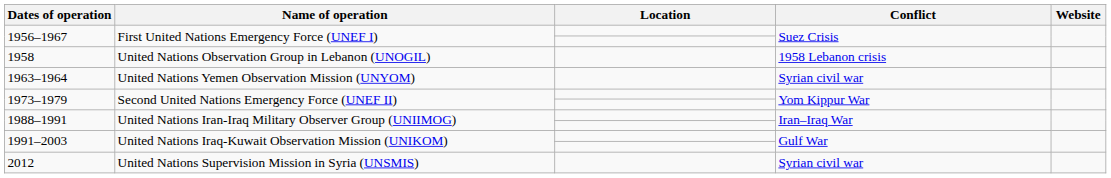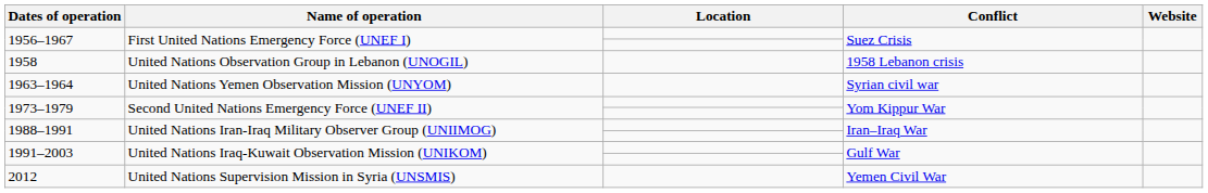 <table class="wikitable">
 <tr>
 <th width="10%">Dates of operation</th>
 <th width="40%">Name of operation</th>
 <th width="20%">Location</th>
 <th width="25%">Conflict</th>
 <th width="5%">Website</th>
 </tr>
 <tr>
 <td rowspan=2>1956–1967</td>
 <td rowspan=2>First United Nations Emergency Force (<a href='#'>UNEF I</a>)</td>
 <td width="4%"></td>
 <td rowspan="2"><a href='#'>Suez Crisis</a></td>
 <td rowspan=2></td>
 </tr>
 <tr>
 <td></td>
 </tr>
 <tr>
 <td>1958</td>
 <td>United Nations Observation Group in Lebanon (<a href='#'>UNOGIL</a>)</td>
 <td></td>
 <td><a href='#'>1958 Lebanon crisis</a></td>
 <td></td>
 </tr>
 <tr>
 <td>1963–1964</td>
 <td>United Nations Yemen Observation Mission (<a href='#'>UNYOM</a>)</td>
 <td></td>
 <td><a href='#'>Syrian civil war</a></td>
 <td></td>
 </tr>
 <tr>
 <td rowspan=2>1973–1979</td>
 <td rowspan=2>Second United Nations Emergency Force (<a href='#'>UNEF II</a>)</td>
 <td></td>
 <td rowspan=2><a href='#'>Yom Kippur War</a></td>
 <td rowspan=2></td>
 </tr>
 <tr>
 <td></td>
 </tr>
 <tr>
 <td rowspan=2>1988–1991</td>
 <td rowspan=2>United Nations Iran-Iraq Military Observer Group (<a href='#'>UNIIMOG</a>)</td>
 <td></td>
 <td rowspan=2><a href='#'>Iran–Iraq War</a></td>
 <td rowspan=2></td>
 </tr>
 <tr>
 <td></td>
 </tr>
 <tr>
 <td rowspan=2>1991–2003</td>
 <td rowspan=2>United Nations Iraq-Kuwait Observation Mission (<a href='#'>UNIKOM</a>)</td>
 <td></td>
 <td rowspan=2><a href='#'>Gulf War</a></td>
 <td rowspan=2></td>
 </tr>
 <tr>
 <td></td>
 </tr>
 <tr>
 <td>2012</td>
 <td>United Nations Supervision Mission in Syria (<a href='#'>UNSMIS</a>)</td>
 <td></td>
-<td><a href='#'>Syrian civil war</a></td>
+<td><a href='#'>Yemen Civil War</a></td>
 <td></td>
 </tr>
 </table>
